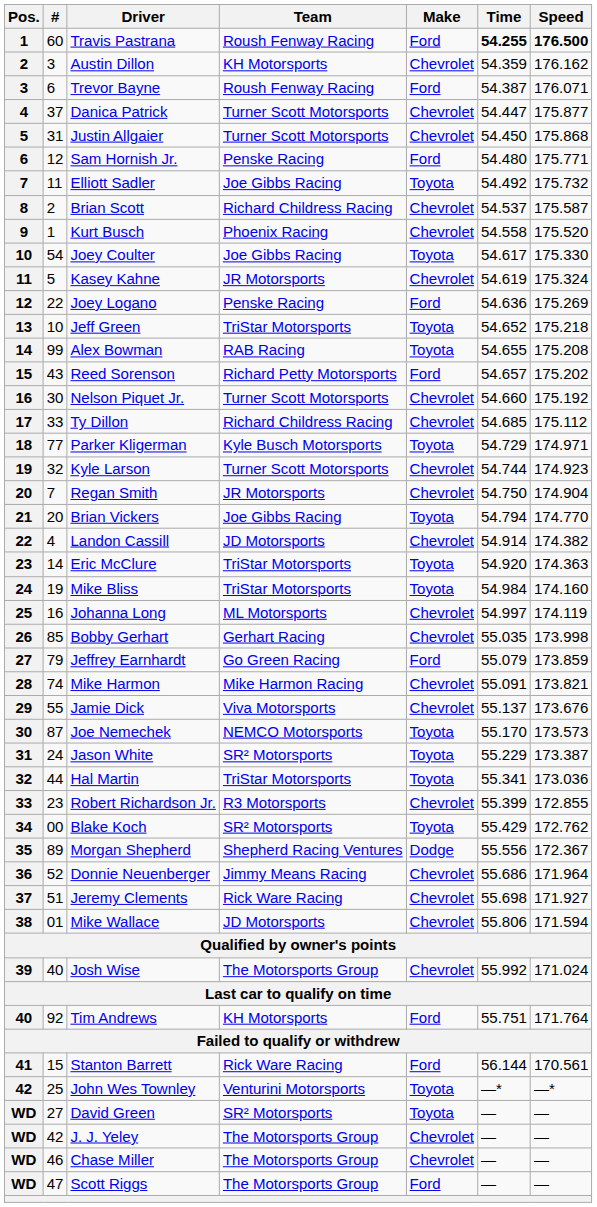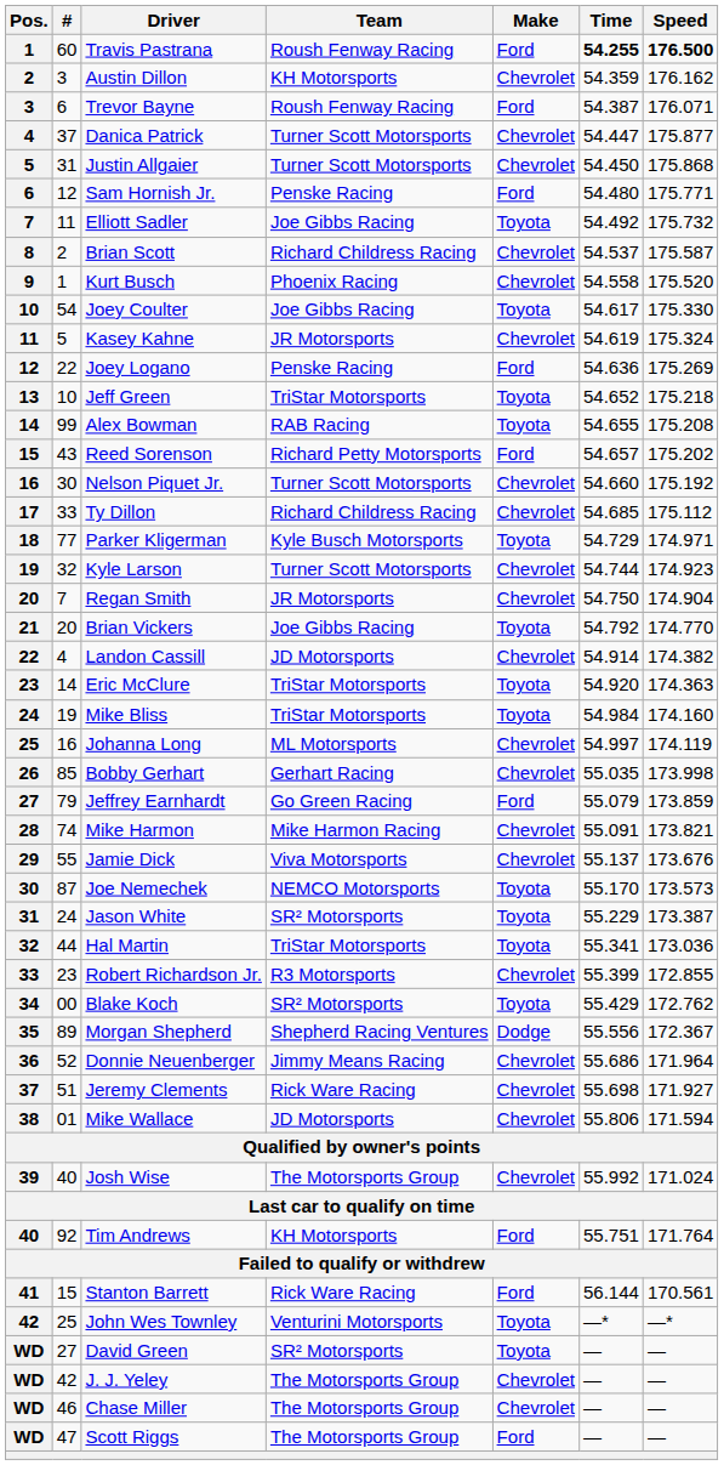 <table class="wikitable" style="font-size:95%">
 <tr>
 <th>Pos.</th>
 <th>#</th>
 <th>Driver</th>
 <th>Team</th>
 <th>Make</th>
 <th>Time</th>
 <th>Speed</th>
 </tr>
 <tr>
 <th>1</th>
 <td>60</td>
 <td><a href='#'>Travis Pastrana</a></td>
 <td><a href='#'>Roush Fenway Racing</a></td>
 <td><a href='#'>Ford</a></td>
 <td><strong>54.255</strong></td>
 <td><strong>176.500</strong></td>
 </tr>
 <tr>
 <th>2</th>
 <td>3</td>
 <td><a href='#'>Austin Dillon</a></td>
 <td><a href='#'>KH Motorsports</a></td>
 <td><a href='#'>Chevrolet</a></td>
 <td>54.359</td>
 <td>176.162</td>
 </tr>
 <tr>
 <th>3</th>
 <td>6</td>
 <td><a href='#'>Trevor Bayne</a></td>
 <td><a href='#'>Roush Fenway Racing</a></td>
 <td><a href='#'>Ford</a></td>
 <td>54.387</td>
 <td>176.071</td>
 </tr>
 <tr>
 <th>4</th>
 <td>37</td>
 <td><a href='#'>Danica Patrick</a></td>
 <td><a href='#'>Turner Scott Motorsports</a></td>
 <td><a href='#'>Chevrolet</a></td>
 <td>54.447</td>
 <td>175.877</td>
 </tr>
 <tr>
 <th>5</th>
 <td>31</td>
 <td><a href='#'>Justin Allgaier</a></td>
 <td><a href='#'>Turner Scott Motorsports</a></td>
 <td><a href='#'>Chevrolet</a></td>
 <td>54.450</td>
 <td>175.868</td>
 </tr>
 <tr>
 <th>6</th>
 <td>12</td>
 <td><a href='#'>Sam Hornish Jr.</a></td>
 <td><a href='#'>Penske Racing</a></td>
 <td><a href='#'>Ford</a></td>
 <td>54.480</td>
 <td>175.771</td>
 </tr>
 <tr>
 <th>7</th>
 <td>11</td>
 <td><a href='#'>Elliott Sadler</a></td>
 <td><a href='#'>Joe Gibbs Racing</a></td>
 <td><a href='#'>Toyota</a></td>
 <td>54.492</td>
 <td>175.732</td>
 </tr>
 <tr>
 <th>8</th>
 <td>2</td>
 <td><a href='#'>Brian Scott</a></td>
 <td><a href='#'>Richard Childress Racing</a></td>
 <td><a href='#'>Chevrolet</a></td>
 <td>54.537</td>
 <td>175.587</td>
 </tr>
 <tr>
 <th>9</th>
 <td>1</td>
 <td><a href='#'>Kurt Busch</a></td>
 <td><a href='#'>Phoenix Racing</a></td>
 <td><a href='#'>Chevrolet</a></td>
 <td>54.558</td>
 <td>175.520</td>
 </tr>
 <tr>
 <th>10</th>
 <td>54</td>
 <td><a href='#'>Joey Coulter</a></td>
 <td><a href='#'>Joe Gibbs Racing</a></td>
 <td><a href='#'>Toyota</a></td>
 <td>54.617</td>
 <td>175.330</td>
 </tr>
 <tr>
 <th>11</th>
 <td>5</td>
 <td><a href='#'>Kasey Kahne</a></td>
 <td><a href='#'>JR Motorsports</a></td>
 <td><a href='#'>Chevrolet</a></td>
 <td>54.619</td>
 <td>175.324</td>
 </tr>
 <tr>
 <th>12</th>
 <td>22</td>
 <td><a href='#'>Joey Logano</a></td>
 <td><a href='#'>Penske Racing</a></td>
 <td><a href='#'>Ford</a></td>
 <td>54.636</td>
 <td>175.269</td>
 </tr>
 <tr>
 <th>13</th>
 <td>10</td>
 <td><a href='#'>Jeff Green</a></td>
 <td><a href='#'>TriStar Motorsports</a></td>
 <td><a href='#'>Toyota</a></td>
 <td>54.652</td>
 <td>175.218</td>
 </tr>
 <tr>
 <th>14</th>
 <td>99</td>
 <td><a href='#'>Alex Bowman</a></td>
 <td><a href='#'>RAB Racing</a></td>
 <td><a href='#'>Toyota</a></td>
 <td>54.655</td>
 <td>175.208</td>
 </tr>
 <tr>
 <th>15</th>
 <td>43</td>
 <td><a href='#'>Reed Sorenson</a></td>
 <td><a href='#'>Richard Petty Motorsports</a></td>
 <td><a href='#'>Ford</a></td>
 <td>54.657</td>
 <td>175.202</td>
 </tr>
 <tr>
 <th>16</th>
 <td>30</td>
 <td><a href='#'>Nelson Piquet Jr.</a></td>
 <td><a href='#'>Turner Scott Motorsports</a></td>
 <td><a href='#'>Chevrolet</a></td>
 <td>54.660</td>
 <td>175.192</td>
 </tr>
 <tr>
 <th>17</th>
 <td>33</td>
 <td><a href='#'>Ty Dillon</a></td>
 <td><a href='#'>Richard Childress Racing</a></td>
 <td><a href='#'>Chevrolet</a></td>
 <td>54.685</td>
 <td>175.112</td>
 </tr>
 <tr>
 <th>18</th>
 <td>77</td>
 <td><a href='#'>Parker Kligerman</a></td>
 <td><a href='#'>Kyle Busch Motorsports</a></td>
 <td><a href='#'>Toyota</a></td>
 <td>54.729</td>
 <td>174.971</td>
 </tr>
 <tr>
 <th>19</th>
 <td>32</td>
 <td><a href='#'>Kyle Larson</a></td>
 <td><a href='#'>Turner Scott Motorsports</a></td>
 <td><a href='#'>Chevrolet</a></td>
 <td>54.744</td>
 <td>174.923</td>
 </tr>
 <tr>
 <th>20</th>
 <td>7</td>
 <td><a href='#'>Regan Smith</a></td>
 <td><a href='#'>JR Motorsports</a></td>
 <td><a href='#'>Chevrolet</a></td>
 <td>54.750</td>
 <td>174.904</td>
 </tr>
 <tr>
 <th>21</th>
 <td>20</td>
 <td><a href='#'>Brian Vickers</a></td>
 <td><a href='#'>Joe Gibbs Racing</a></td>
 <td><a href='#'>Toyota</a></td>
-<td>54.794</td>
+<td>54.792</td>
 <td>174.770</td>
 </tr>
 <tr>
 <th>22</th>
 <td>4</td>
 <td><a href='#'>Landon Cassill</a></td>
 <td><a href='#'>JD Motorsports</a></td>
 <td><a href='#'>Chevrolet</a></td>
 <td>54.914</td>
 <td>174.382</td>
 </tr>
 <tr>
 <th>23</th>
 <td>14</td>
 <td><a href='#'>Eric McClure</a></td>
 <td><a href='#'>TriStar Motorsports</a></td>
 <td><a href='#'>Toyota</a></td>
 <td>54.920</td>
 <td>174.363</td>
 </tr>
 <tr>
 <th>24</th>
 <td>19</td>
 <td><a href='#'>Mike Bliss</a></td>
 <td><a href='#'>TriStar Motorsports</a></td>
 <td><a href='#'>Toyota</a></td>
 <td>54.984</td>
 <td>174.160</td>
 </tr>
 <tr>
 <th>25</th>
 <td>16</td>
 <td><a href='#'>Johanna Long</a></td>
 <td><a href='#'>ML Motorsports</a></td>
 <td><a href='#'>Chevrolet</a></td>
 <td>54.997</td>
 <td>174.119</td>
 </tr>
 <tr>
 <th>26</th>
 <td>85</td>
 <td><a href='#'>Bobby Gerhart</a></td>
 <td><a href='#'>Gerhart Racing</a></td>
 <td><a href='#'>Chevrolet</a></td>
 <td>55.035</td>
 <td>173.998</td>
 </tr>
 <tr>
 <th>27</th>
 <td>79</td>
 <td><a href='#'>Jeffrey Earnhardt</a></td>
 <td><a href='#'>Go Green Racing</a></td>
 <td><a href='#'>Ford</a></td>
 <td>55.079</td>
 <td>173.859</td>
 </tr>
 <tr>
 <th>28</th>
 <td>74</td>
 <td><a href='#'>Mike Harmon</a></td>
 <td><a href='#'>Mike Harmon Racing</a></td>
 <td><a href='#'>Chevrolet</a></td>
 <td>55.091</td>
 <td>173.821</td>
 </tr>
 <tr>
 <th>29</th>
 <td>55</td>
 <td><a href='#'>Jamie Dick</a></td>
 <td><a href='#'>Viva Motorsports</a></td>
 <td><a href='#'>Chevrolet</a></td>
 <td>55.137</td>
 <td>173.676</td>
 </tr>
 <tr>
 <th>30</th>
 <td>87</td>
 <td><a href='#'>Joe Nemechek</a></td>
 <td><a href='#'>NEMCO Motorsports</a></td>
 <td><a href='#'>Toyota</a></td>
 <td>55.170</td>
 <td>173.573</td>
 </tr>
 <tr>
 <th>31</th>
 <td>24</td>
 <td><a href='#'>Jason White</a></td>
 <td><a href='#'>SR² Motorsports</a></td>
 <td><a href='#'>Toyota</a></td>
 <td>55.229</td>
 <td>173.387</td>
 </tr>
 <tr>
 <th>32</th>
 <td>44</td>
 <td><a href='#'>Hal Martin</a></td>
 <td><a href='#'>TriStar Motorsports</a></td>
 <td><a href='#'>Toyota</a></td>
 <td>55.341</td>
 <td>173.036</td>
 </tr>
 <tr>
 <th>33</th>
 <td>23</td>
 <td><a href='#'>Robert Richardson Jr.</a></td>
 <td><a href='#'>R3 Motorsports</a></td>
 <td><a href='#'>Chevrolet</a></td>
 <td>55.399</td>
 <td>172.855</td>
 </tr>
 <tr>
 <th>34</th>
 <td>00</td>
 <td><a href='#'>Blake Koch</a></td>
 <td><a href='#'>SR² Motorsports</a></td>
 <td><a href='#'>Toyota</a></td>
 <td>55.429</td>
 <td>172.762</td>
 </tr>
 <tr>
 <th>35</th>
 <td>89</td>
 <td><a href='#'>Morgan Shepherd</a></td>
 <td><a href='#'>Shepherd Racing Ventures</a></td>
 <td><a href='#'>Dodge</a></td>
 <td>55.556</td>
 <td>172.367</td>
 </tr>
 <tr>
 <th>36</th>
 <td>52</td>
 <td><a href='#'>Donnie Neuenberger</a></td>
 <td><a href='#'>Jimmy Means Racing</a></td>
 <td><a href='#'>Chevrolet</a></td>
 <td>55.686</td>
 <td>171.964</td>
 </tr>
 <tr>
 <th>37</th>
 <td>51</td>
 <td><a href='#'>Jeremy Clements</a></td>
 <td><a href='#'>Rick Ware Racing</a></td>
 <td><a href='#'>Chevrolet</a></td>
 <td>55.698</td>
 <td>171.927</td>
 </tr>
 <tr>
 <th>38</th>
 <td>01</td>
 <td><a href='#'>Mike Wallace</a></td>
 <td><a href='#'>JD Motorsports</a></td>
 <td><a href='#'>Chevrolet</a></td>
 <td>55.806</td>
 <td>171.594</td>
 </tr>
 <tr>
 <th colspan="7">Qualified by owner's points</th>
 </tr>
 <tr>
 <th>39</th>
 <td>40</td>
 <td><a href='#'>Josh Wise</a></td>
 <td><a href='#'>The Motorsports Group</a></td>
 <td><a href='#'>Chevrolet</a></td>
 <td>55.992</td>
 <td>171.024</td>
 </tr>
 <tr>
 <th colspan="7">Last car to qualify on time</th>
 </tr>
 <tr>
 <th>40</th>
 <td>92</td>
 <td><a href='#'>Tim Andrews</a></td>
 <td><a href='#'>KH Motorsports</a></td>
 <td><a href='#'>Ford</a></td>
 <td>55.751</td>
 <td>171.764</td>
 </tr>
 <tr>
 <th colspan="7">Failed to qualify or withdrew</th>
 </tr>
 <tr>
 <th>41</th>
 <td>15</td>
 <td><a href='#'>Stanton Barrett</a></td>
 <td><a href='#'>Rick Ware Racing</a></td>
 <td><a href='#'>Ford</a></td>
 <td>56.144</td>
 <td>170.561</td>
 </tr>
 <tr>
 <th>42</th>
 <td>25</td>
 <td><a href='#'>John Wes Townley</a></td>
 <td><a href='#'>Venturini Motorsports</a></td>
 <td><a href='#'>Toyota</a></td>
 <td>—*</td>
 <td>—*</td>
 </tr>
 <tr>
 <th>WD</th>
 <td>27</td>
 <td><a href='#'>David Green</a></td>
 <td><a href='#'>SR² Motorsports</a></td>
 <td><a href='#'>Toyota</a></td>
 <td>—</td>
 <td>—</td>
 </tr>
 <tr>
 <th>WD</th>
 <td>42</td>
 <td><a href='#'>J. J. Yeley</a></td>
 <td><a href='#'>The Motorsports Group</a></td>
 <td><a href='#'>Chevrolet</a></td>
 <td>—</td>
 <td>—</td>
 </tr>
 <tr>
 <th>WD</th>
 <td>46</td>
 <td><a href='#'>Chase Miller</a></td>
 <td><a href='#'>The Motorsports Group</a></td>
 <td><a href='#'>Chevrolet</a></td>
 <td>—</td>
 <td>—</td>
 </tr>
 <tr>
 <th>WD</th>
 <td>47</td>
 <td><a href='#'>Scott Riggs</a></td>
 <td><a href='#'>The Motorsports Group</a></td>
 <td><a href='#'>Ford</a></td>
 <td>—</td>
 <td>—</td>
 </tr>
 <tr>
 <th colspan="7"></th>
 </tr>
 </table>
